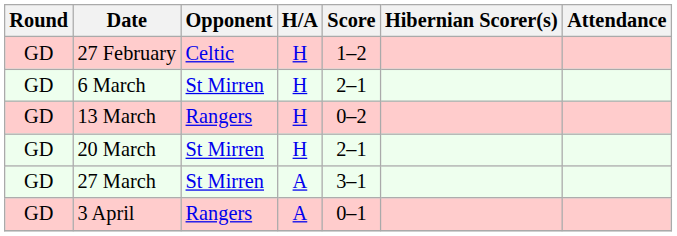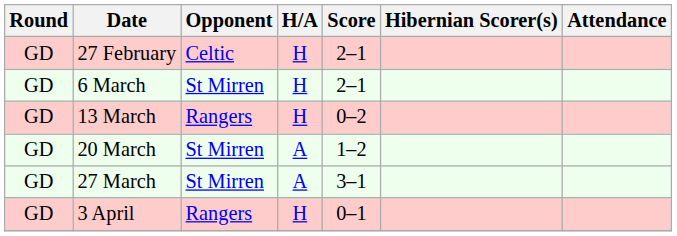 <table class="wikitable" style="text-align:center">
 <tr>
 <th>Round</th>
 <th>Date</th>
 <th>Opponent</th>
 <th>H/A</th>
 <th>Score</th>
 <th>Hibernian Scorer(s)</th>
 <th>Attendance</th>
 </tr>
 <tr bgcolor=#FFCCCC>
 <td>GD</td>
 <td align=left>27 February</td>
 <td align=left><a href='#'>Celtic</a></td>
 <td><a href='#'>H</a></td>
-<td>1–2</td>
+<td>2–1</td>
 <td align=left></td>
 <td></td>
 </tr>
 <tr bgcolor=#EEFFEE>
 <td>GD</td>
 <td align=left>6 March</td>
 <td align=left><a href='#'>St Mirren</a></td>
 <td><a href='#'>H</a></td>
 <td>2–1</td>
 <td align=left></td>
 <td></td>
 </tr>
 <tr bgcolor=#FFCCCC>
 <td>GD</td>
 <td align=left>13 March</td>
 <td align=left><a href='#'>Rangers</a></td>
 <td><a href='#'>H</a></td>
 <td>0–2</td>
 <td align=left></td>
 <td></td>
 </tr>
 <tr bgcolor=#EEFFEE>
 <td>GD</td>
 <td align=left>20 March</td>
 <td align=left><a href='#'>St Mirren</a></td>
-<td><a href='#'>H</a></td>
-<td>2–1</td>
+<td><a href='#'>A</a></td>
+<td>1–2</td>
 <td align=left></td>
 <td></td>
 </tr>
 <tr bgcolor=#EEFFEE>
 <td>GD</td>
 <td align=left>27 March</td>
 <td align=left><a href='#'>St Mirren</a></td>
 <td><a href='#'>A</a></td>
 <td>3–1</td>
 <td align=left></td>
 <td></td>
 </tr>
 <tr bgcolor=#FFCCCC>
 <td>GD</td>
 <td align=left>3 April</td>
 <td align=left><a href='#'>Rangers</a></td>
-<td><a href='#'>A</a></td>
+<td><a href='#'>H</a></td>
 <td>0–1</td>
 <td align=left></td>
 <td></td>
 </tr>
 <tr>
 </tr>
 </table>
